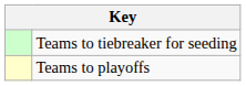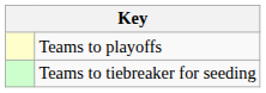 <table class="wikitable" style="text-align: center;">
 <tr>
 <th colspan=2>Key</th>
 </tr>
 <tr>
+<td style="background:#ffffcc; width:20px;"></td>
+<td align=left>Teams to playoffs</td>
+</tr>
+<tr>
 <td style="background:#ccffcc; width:20px;"></td>
 <td align=left>Teams to tiebreaker for seeding</td>
 </tr>
-<tr>
-<td style="background:#ffffcc; width:20px;"></td>
-<td align=left>Teams to playoffs</td>
-</tr>
 </table>
